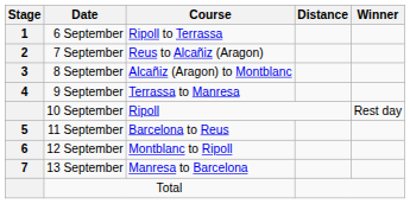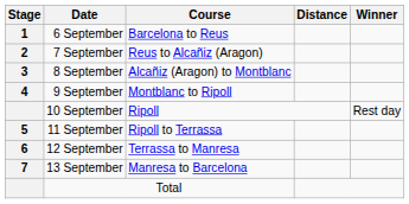 <table class="wikitable">
 <tr>
 <th scope="col">Stage</th>
 <th scope="col">Date</th>
 <th scope="col">Course</th>
 <th scope="col">Distance</th>
 <th scope="col">Winner</th>
 </tr>
 <tr>
 <th scope="row">1</th>
 <td style="text-align:right">6 September</td>
-<td><a href='#'>Ripoll</a> to <a href='#'>Terrassa</a></td>
+<td><a href='#'>Barcelona</a> to <a href='#'>Reus</a></td>
 <td style="text-align:center;"></td>
 <td></td>
 </tr>
 <tr>
 <th scope="row">2</th>
 <td style="text-align:right">7 September</td>
 <td><a href='#'>Reus</a> to <a href='#'>Alcañiz</a> (Aragon)</td>
 <td style="text-align:center;"></td>
 <td></td>
 </tr>
 <tr>
 <th scope="row">3</th>
 <td style="text-align:right">8 September</td>
 <td><a href='#'>Alcañiz</a> (Aragon) to <a href='#'>Montblanc</a></td>
 <td style="text-align:center;"></td>
 <td></td>
 </tr>
 <tr>
 <th scope="row">4</th>
 <td style="text-align:right">9 September</td>
-<td><a href='#'>Terrassa</a> to <a href='#'>Manresa</a></td>
+<td><a href='#'>Montblanc</a> to <a href='#'>Ripoll</a></td>
 <td style="text-align:center;"></td>
 <td></td>
 </tr>
 <tr>
 <th scope="row" style="text-align:center"></th>
 <td style="text-align:right">10 September</td>
 <td colspan="2"><a href='#'>Ripoll</a></td>
 <td colspan="2">Rest day</td>
 </tr>
 <tr>
 <th scope="row">5</th>
 <td style="text-align:right">11 September</td>
-<td><a href='#'>Barcelona</a> to <a href='#'>Reus</a></td>
+<td><a href='#'>Ripoll</a> to <a href='#'>Terrassa</a></td>
 <td style="text-align:center;"></td>
 <td></td>
 </tr>
 <tr>
 <th scope="row">6</th>
 <td style="text-align:right">12 September</td>
-<td><a href='#'>Montblanc</a> to <a href='#'>Ripoll</a></td>
+<td><a href='#'>Terrassa</a> to <a href='#'>Manresa</a></td>
 <td style="text-align:center;"></td>
 <td></td>
 </tr>
 <tr>
 <th scope="row">7</th>
 <td style="text-align:right">13 September</td>
 <td><a href='#'>Manresa</a> to <a href='#'>Barcelona</a></td>
 <td style="text-align:center;"></td>
 <td></td>
 </tr>
 <tr>
 <th scope="row"></th>
 <td colspan="2" style="text-align:center">Total</td>
 <td colspan="5" style="text-align:center"></td>
 </tr>
 </table>
